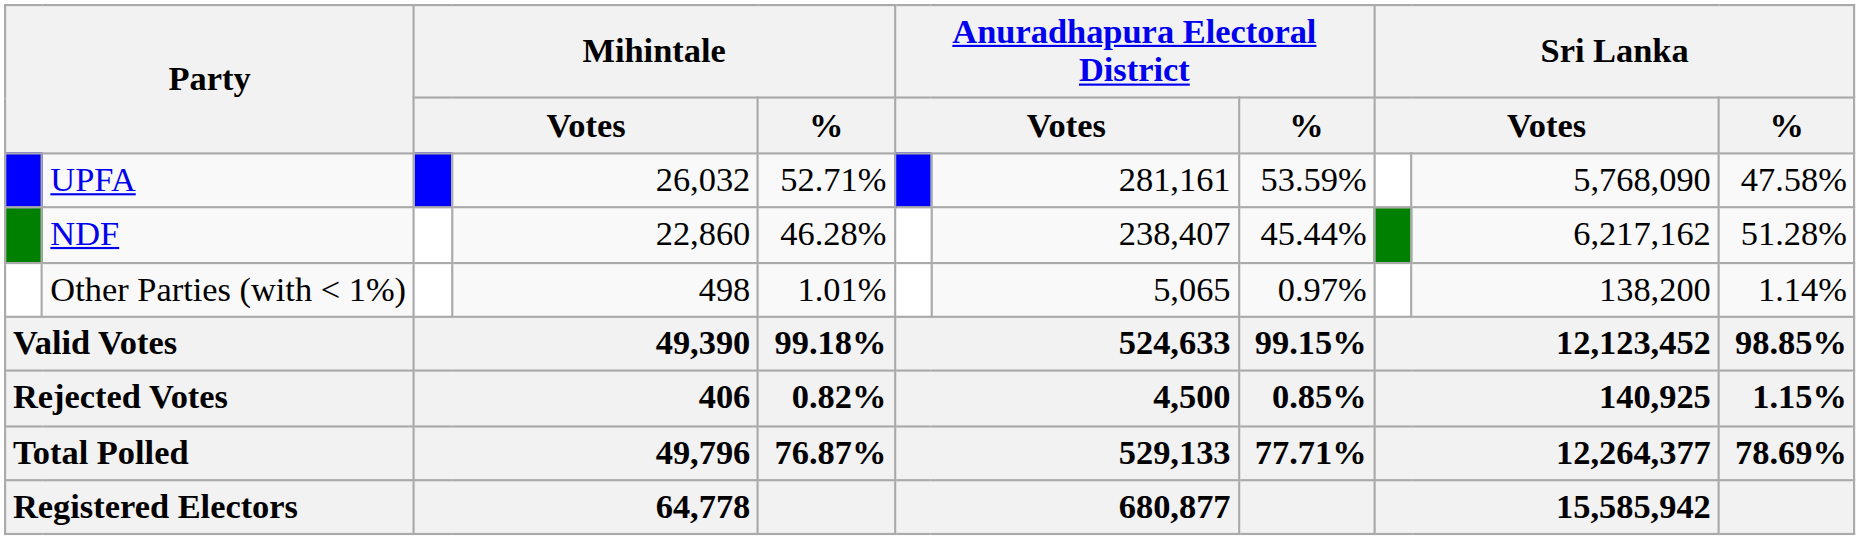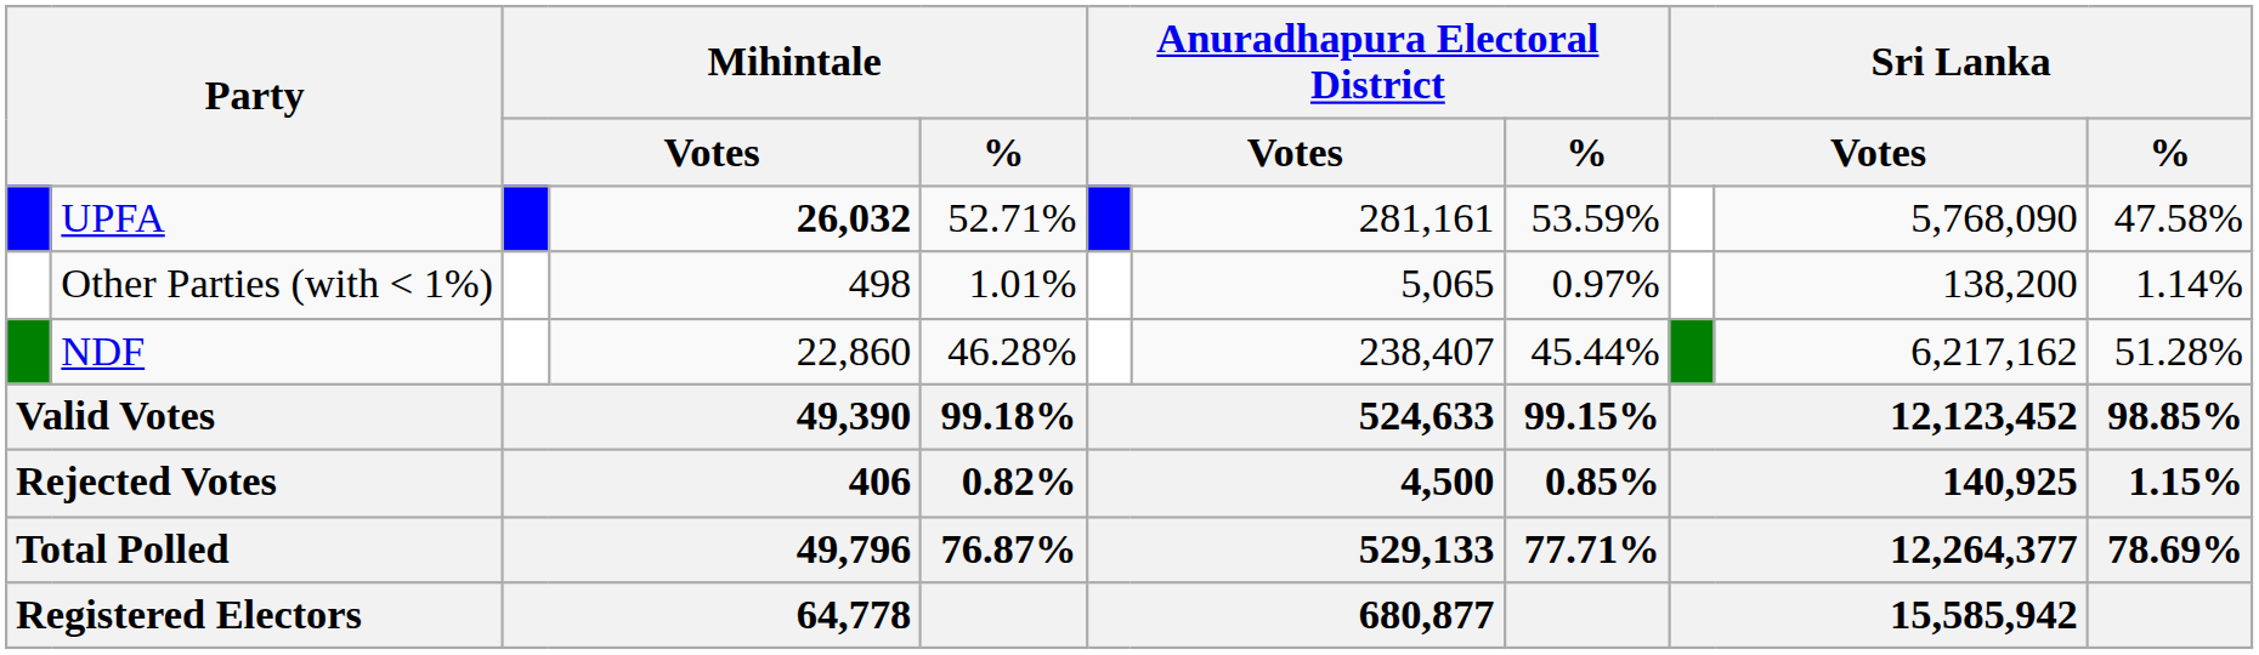 <table class="wikitable">
 <tr>
 <th colspan="2" width="144px"rowspan="2">Party</th>
 <th colspan="3" width="216px">Mihintale</th>
 <th colspan="3" width="216px"><a href='#'>Anuradhapura Electoral District</a></th>
 <th colspan="3" width="216px">Sri Lanka</th>
 </tr>
 <tr>
 <th colspan="2" width="144px">Votes</th>
 <th>%</th>
 <th colspan="2" width="144px">Votes</th>
 <th>%</th>
 <th colspan="2" width="144px">Votes</th>
 <th>%</th>
 </tr>
 <tr>
 <td style="background-color:blue;" width="10px"></td>
 <td style="text-align:left;"><a href='#'>UPFA</a></td>
 <td style="background-color:blue;" width="10px"></td>
-<td style="text-align:right;">26,032</td>
+<td style="text-align:right;"><strong>26,032</strong></td>
 <td style="text-align:right;">52.71%</td>
 <td style="background-color:blue;" width="10px"></td>
 <td style="text-align:right;">281,161</td>
 <td style="text-align:right;">53.59%</td>
 <td style="background-color:white;" width="10px"></td>
 <td style="text-align:right;">5,768,090</td>
 <td style="text-align:right;">47.58%</td>
+</tr>
+<tr>
+<td style="background-color:white;" width="10px"></td>
+<td style="text-align:left;">Other Parties (with < 1%)</td>
+<td style="background-color:white;" width="10px"></td>
+<td style="text-align:right;">498</td>
+<td style="text-align:right;">1.01%</td>
+<td style="background-color:white;" width="10px"></td>
+<td style="text-align:right;">5,065</td>
+<td style="text-align:right;">0.97%</td>
+<td style="background-color:white;" width="10px"></td>
+<td style="text-align:right;">138,200</td>
+<td style="text-align:right;">1.14%</td>
 </tr>
 <tr>
 <td style="background-color:green;" width="10px"></td>
 <td style="text-align:left;"><a href='#'>NDF</a></td>
 <td style="background-color:white;" width="10px"></td>
 <td style="text-align:right;">22,860</td>
 <td style="text-align:right;">46.28%</td>
 <td style="background-color:white;" width="10px"></td>
 <td style="text-align:right;">238,407</td>
 <td style="text-align:right;">45.44%</td>
 <td style="background-color:green;" width="10px"></td>
 <td style="text-align:right;">6,217,162</td>
 <td style="text-align:right;">51.28%</td>
-</tr>
-<tr>
-<td style="background-color:white;" width="10px"></td>
-<td style="text-align:left;">Other Parties (with < 1%)</td>
-<td style="background-color:white;" width="10px"></td>
-<td style="text-align:right;">498</td>
-<td style="text-align:right;">1.01%</td>
-<td style="background-color:white;" width="10px"></td>
-<td style="text-align:right;">5,065</td>
-<td style="text-align:right;">0.97%</td>
-<td style="background-color:white;" width="10px"></td>
-<td style="text-align:right;">138,200</td>
-<td style="text-align:right;">1.14%</td>
 </tr>
 <tr>
 <th colspan="2" width="144px"style="text-align:left;">Valid Votes</th>
 <th style="text-align:right;"colspan="2" width="144px">49,390</th>
 <th style="text-align:right;">99.18%</th>
 <th style="text-align:right;"colspan="2" width="144px">524,633</th>
 <th style="text-align:right;">99.15%</th>
 <th style="text-align:right;"colspan="2" width="144px">12,123,452</th>
 <th style="text-align:right;">98.85%</th>
 </tr>
 <tr>
 <th colspan="2" width="144px"style="text-align:left;">Rejected Votes</th>
 <th style="text-align:right;"colspan="2" width="144px">406</th>
 <th style="text-align:right;">0.82%</th>
 <th style="text-align:right;"colspan="2" width="144px">4,500</th>
 <th style="text-align:right;">0.85%</th>
 <th style="text-align:right;"colspan="2" width="144px">140,925</th>
 <th style="text-align:right;">1.15%</th>
 </tr>
 <tr>
 <th colspan="2" width="144px"style="text-align:left;">Total Polled</th>
 <th style="text-align:right;"colspan="2" width="144px">49,796</th>
 <th style="text-align:right;">76.87%</th>
 <th style="text-align:right;"colspan="2" width="144px">529,133</th>
 <th style="text-align:right;">77.71%</th>
 <th style="text-align:right;"colspan="2" width="144px">12,264,377</th>
 <th style="text-align:right;">78.69%</th>
 </tr>
 <tr>
 <th colspan="2" width="144px"style="text-align:left;">Registered Electors</th>
 <th style="text-align:right;"colspan="2" width="144px">64,778</th>
 <th></th>
 <th style="text-align:right;"colspan="2" width="144px">680,877</th>
 <th></th>
 <th style="text-align:right;"colspan="2" width="144px">15,585,942</th>
 <th></th>
 </tr>
 </table>
